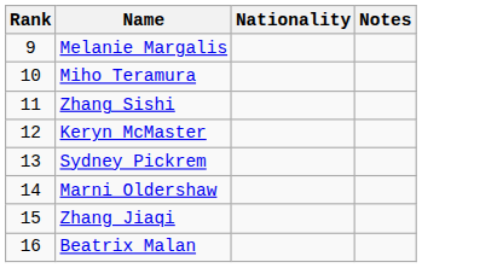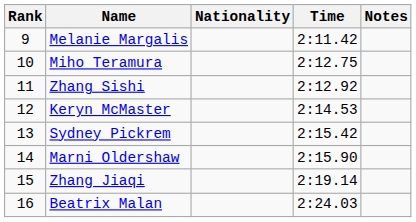 <table class="wikitable sortable" style="text-align:center">
 <tr>
 <th>Rank</th>
 <th>Name</th>
 <th>Nationality</th>
+<th>Time</th>
 <th>Notes</th>
 </tr>
 <tr>
 <td>9</td>
 <td align=left><a href='#'>Melanie Margalis</a></td>
 <td align=left></td>
+<td>2:11.42</td>
 <td></td>
 </tr>
 <tr>
 <td>10</td>
 <td align=left><a href='#'>Miho Teramura</a></td>
 <td align=left></td>
+<td>2:12.75</td>
 <td></td>
 </tr>
 <tr>
 <td>11</td>
 <td align=left><a href='#'>Zhang Sishi</a></td>
 <td align=left></td>
+<td>2:12.92</td>
 <td></td>
 </tr>
 <tr>
 <td>12</td>
 <td align=left><a href='#'>Keryn McMaster</a></td>
 <td align=left></td>
+<td>2:14.53</td>
 <td></td>
 </tr>
 <tr>
 <td>13</td>
 <td align=left><a href='#'>Sydney Pickrem</a></td>
 <td align=left></td>
+<td>2:15.42</td>
 <td></td>
 </tr>
 <tr>
 <td>14</td>
 <td align=left><a href='#'>Marni Oldershaw</a></td>
 <td align=left></td>
+<td>2:15.90</td>
 <td></td>
 </tr>
 <tr>
 <td>15</td>
 <td align=left><a href='#'>Zhang Jiaqi</a></td>
 <td align=left></td>
+<td>2:19.14</td>
 <td></td>
 </tr>
 <tr>
 <td>16</td>
 <td align=left><a href='#'>Beatrix Malan</a></td>
 <td align=left></td>
+<td>2:24.03</td>
 <td></td>
 </tr>
 </table>
